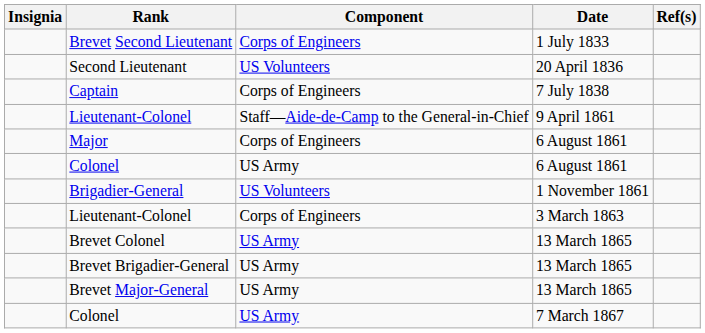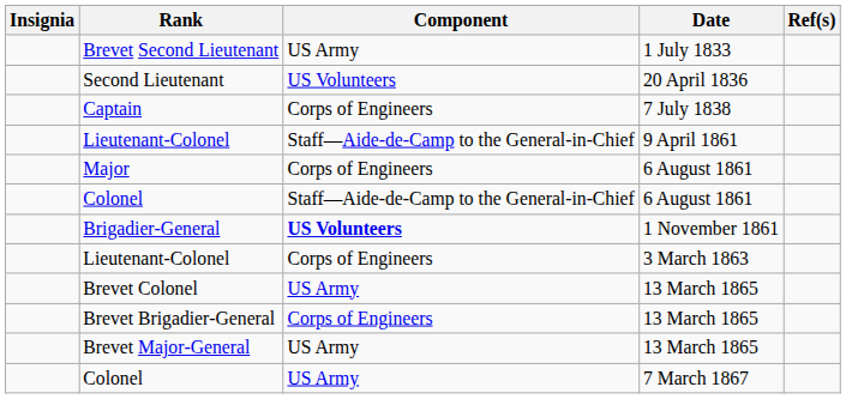 <table class="wikitable">
 <tr>
 <th>Insignia</th>
 <th>Rank</th>
 <th>Component</th>
 <th>Date</th>
 <th>Ref(s)</th>
 </tr>
 <tr>
 <td></td>
 <td><a href='#'>Brevet</a> <a href='#'>Second Lieutenant</a></td>
-<td><a href='#'>Corps of Engineers</a></td>
+<td>US Army</td>
 <td>1 July 1833</td>
 <td></td>
 </tr>
 <tr>
 <td></td>
 <td>Second Lieutenant</td>
 <td><a href='#'>US Volunteers</a></td>
 <td>20 April 1836</td>
 <td></td>
 </tr>
 <tr>
 <td></td>
 <td><a href='#'>Captain</a></td>
 <td>Corps of Engineers</td>
 <td>7 July 1838</td>
 <td></td>
 </tr>
 <tr>
 <td></td>
 <td><a href='#'>Lieutenant‑Colonel</a></td>
 <td>Staff—<a href='#'>Aide-de‑Camp</a> to the General-in‑Chief</td>
 <td>9 April 1861</td>
 <td></td>
 </tr>
 <tr>
 <td></td>
 <td><a href='#'>Major</a></td>
 <td>Corps of Engineers</td>
 <td>6 August 1861</td>
 <td></td>
 </tr>
 <tr>
 <td></td>
 <td><a href='#'>Colonel</a></td>
-<td>US Army</td>
+<td>Staff—Aide-de‑Camp to the General-in‑Chief</td>
 <td>6 August 1861</td>
 <td></td>
 </tr>
 <tr>
 <td></td>
 <td><a href='#'>Brigadier‑General</a></td>
-<td><a href='#'>US Volunteers</a></td>
+<td><strong><a href='#'>US Volunteers</a></strong></td>
 <td>1 November 1861</td>
 <td></td>
 </tr>
 <tr>
 <td></td>
 <td>Lieutenant-Colonel</td>
 <td>Corps of Engineers</td>
 <td>3 March 1863</td>
 <td></td>
 </tr>
 <tr>
 <td></td>
 <td>Brevet Colonel</td>
 <td><a href='#'>US Army</a></td>
 <td>13 March 1865</td>
 <td></td>
 </tr>
 <tr>
 <td></td>
 <td>Brevet Brigadier‑General</td>
-<td>US Army</td>
+<td><a href='#'>Corps of Engineers</a></td>
 <td>13 March 1865</td>
 <td></td>
 </tr>
 <tr>
 <td></td>
 <td>Brevet <a href='#'>Major‑General</a></td>
 <td>US Army</td>
 <td>13 March 1865</td>
 <td></td>
 </tr>
 <tr>
 <td></td>
 <td>Colonel</td>
 <td><a href='#'>US Army</a></td>
 <td>7 March 1867</td>
 <td></td>
 </tr>
 </table>
